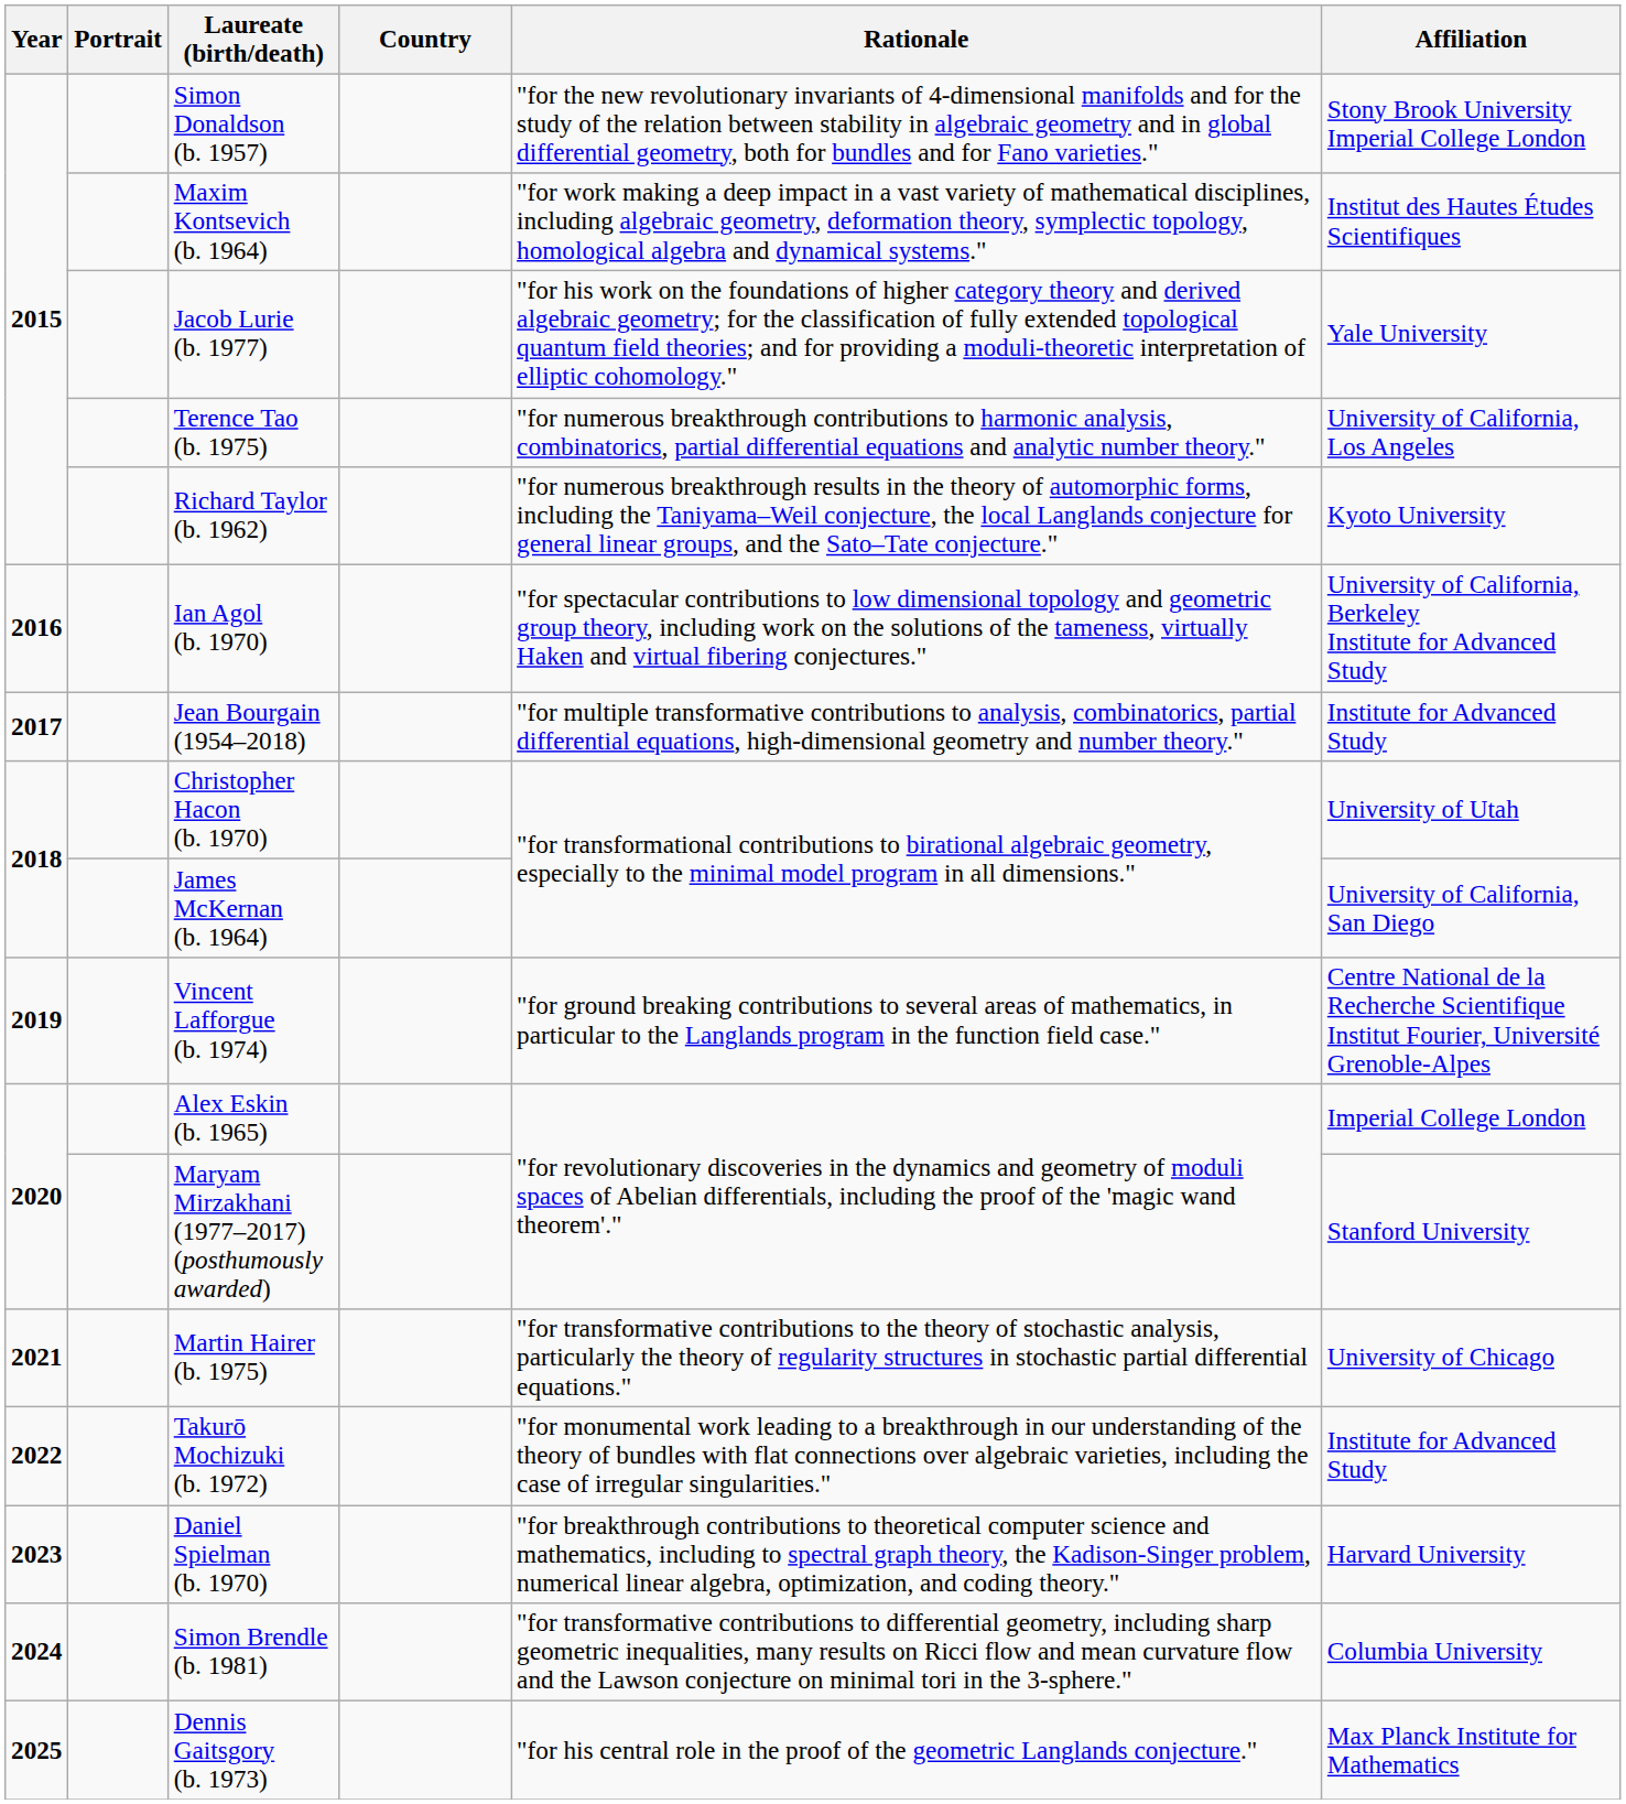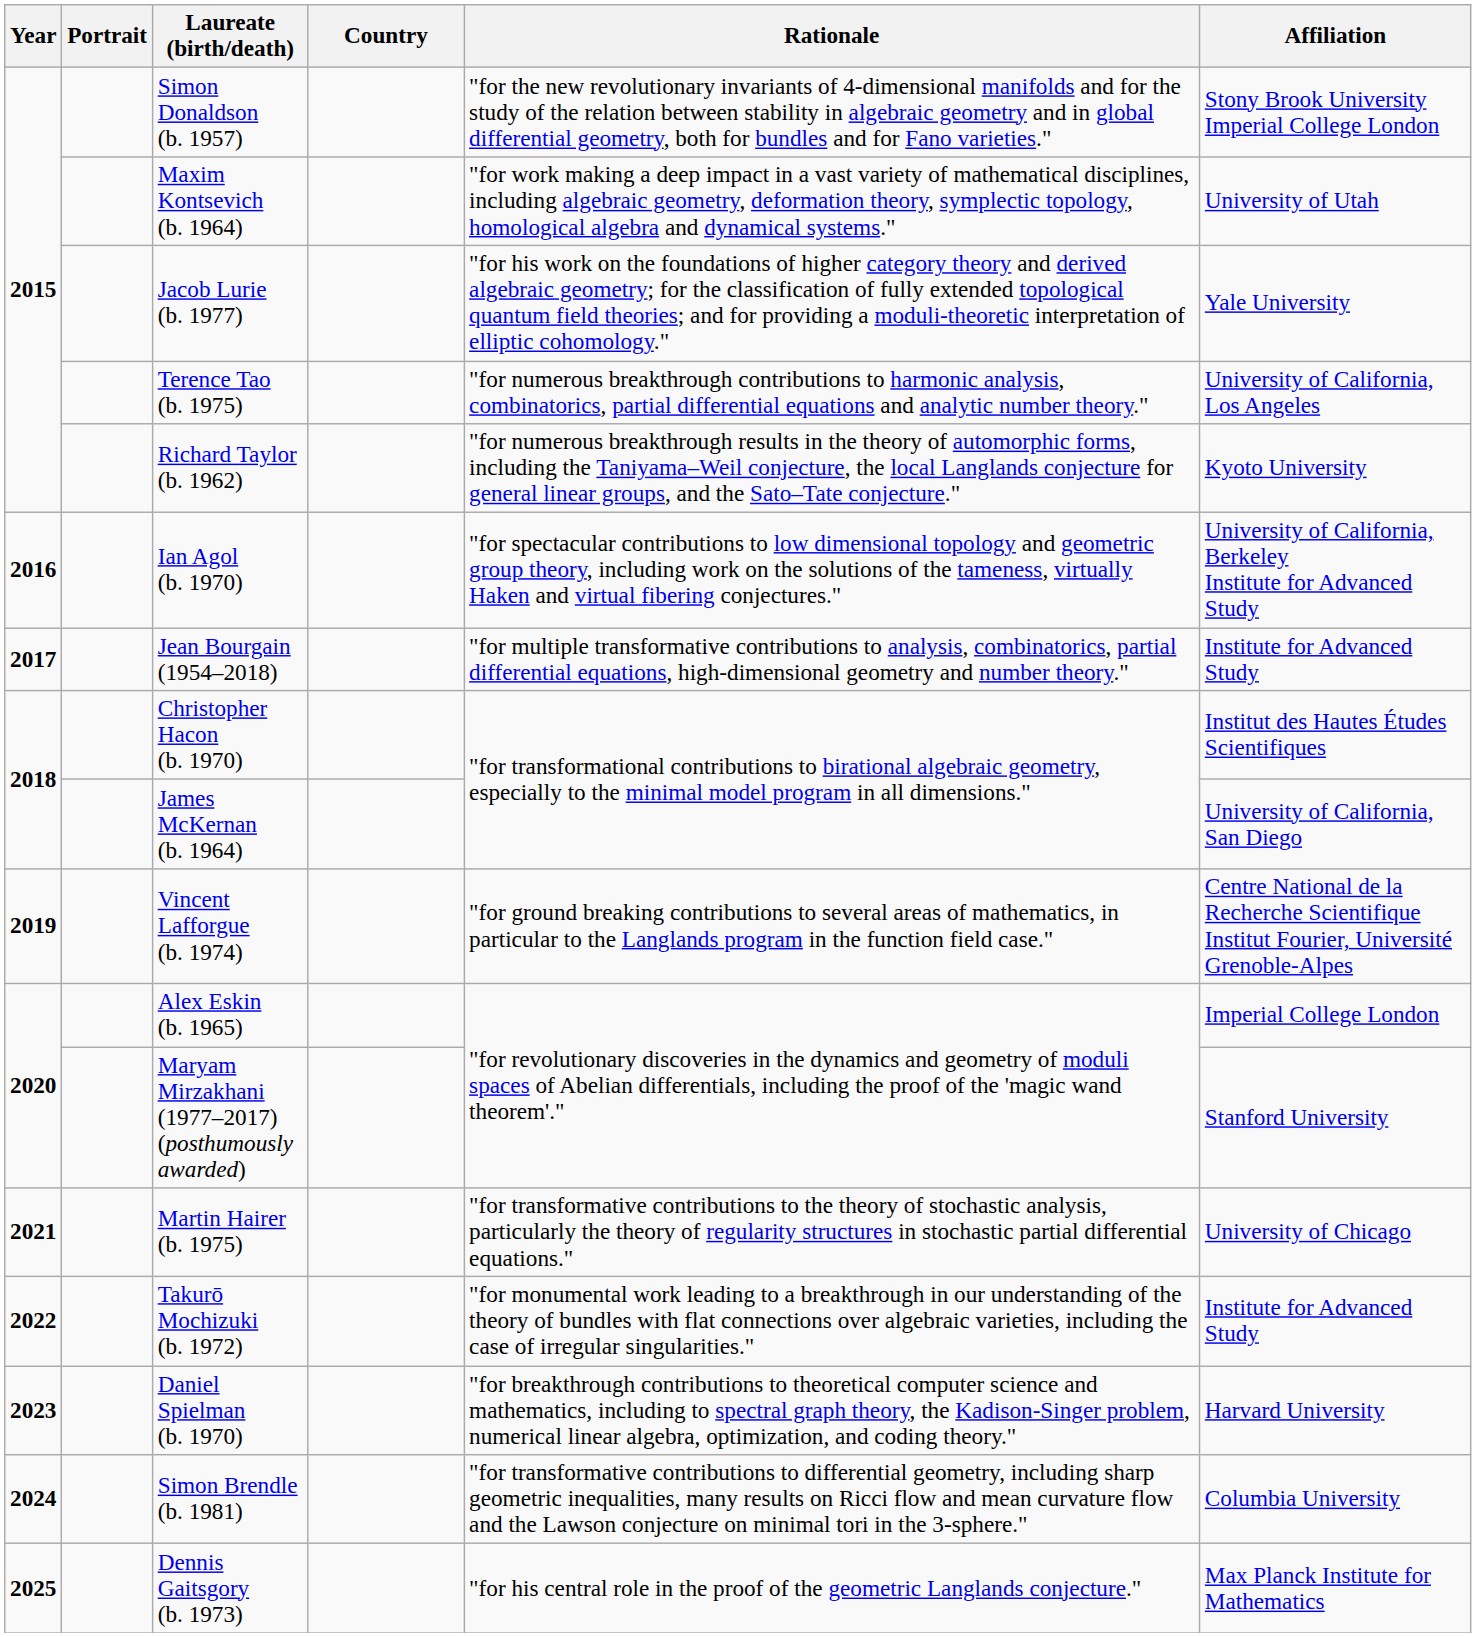 <table class="wikitable sortable mw-collapsible">
 <tr>
 <th>Year</th>
 <th>Portrait</th>
 <th width=100>Laureate<br>(birth/death)</th>
 <th width=100>Country</th>
 <th width=500>Rationale</th>
 <th width=180>Affiliation</th>
 </tr>
 <tr>
 <td rowspan = 5><strong>2015</strong></td>
 <td></td>
 <td data-sort-value="Donaldson"><a href='#'>Simon Donaldson</a><br>(b. 1957)</td>
 <td></td>
 <td>"for the new revolutionary invariants of 4-dimensional <a href='#'>manifolds</a> and for the study of the relation between stability in <a href='#'>algebraic geometry</a> and in <a href='#'>global differential geometry</a>, both for <a href='#'>bundles</a> and for <a href='#'>Fano varieties</a>."</td>
 <td><a href='#'>Stony Brook University</a><br><a href='#'>Imperial College London</a></td>
 </tr>
 <tr>
 <td></td>
 <td data-sort-value="Kontsevich"><a href='#'>Maxim Kontsevich</a><br>(b. 1964)</td>
 <td><br></td>
 <td>"for work making a deep impact in a vast variety of mathematical disciplines, including <a href='#'>algebraic geometry</a>, <a href='#'>deformation theory</a>, <a href='#'>symplectic topology</a>, <a href='#'>homological algebra</a> and <a href='#'>dynamical systems</a>."</td>
-<td><a href='#'>Institut des Hautes Études Scientifiques</a></td>
+<td><a href='#'>University of Utah</a></td>
 </tr>
 <tr>
 <td></td>
 <td data-sort-value="Lurie"><a href='#'>Jacob Lurie</a><br>(b. 1977)</td>
 <td></td>
 <td>"for his work on the foundations of higher <a href='#'>category theory</a> and <a href='#'>derived algebraic geometry</a>; for the classification of fully extended <a href='#'>topological quantum field theories</a>; and for providing a <a href='#'>moduli-theoretic</a> interpretation of <a href='#'>elliptic cohomology</a>."</td>
 <td><a href='#'>Yale University</a></td>
 </tr>
 <tr>
 <td></td>
 <td data-sort-value="Tao"><a href='#'>Terence Tao</a><br>(b. 1975)</td>
 <td><br></td>
 <td>"for numerous breakthrough contributions to <a href='#'>harmonic analysis</a>, <a href='#'>combinatorics</a>, <a href='#'>partial differential equations</a> and <a href='#'>analytic number theory</a>."</td>
 <td><a href='#'>University of California, Los Angeles</a></td>
 </tr>
 <tr>
 <td></td>
 <td data-sort-value="Taylor"><a href='#'>Richard Taylor</a><br>(b. 1962)</td>
 <td><br></td>
 <td>"for numerous breakthrough results in the theory of <a href='#'>automorphic forms</a>, including the <a href='#'>Taniyama–Weil conjecture</a>, the <a href='#'>local Langlands conjecture</a> for <a href='#'>general linear groups</a>, and the <a href='#'>Sato–Tate conjecture</a>."</td>
 <td><a href='#'>Kyoto University</a></td>
 </tr>
 <tr>
 <td><strong>2016</strong></td>
 <td></td>
 <td data-sort-value="Agol"><a href='#'>Ian Agol</a><br>(b. 1970)</td>
 <td></td>
 <td>"for spectacular contributions to <a href='#'>low dimensional topology</a> and <a href='#'>geometric group theory</a>, including work on the solutions of the <a href='#'>tameness</a>, <a href='#'>virtually Haken</a> and <a href='#'>virtual fibering</a> conjectures."</td>
 <td><a href='#'>University of California, Berkeley</a><br><a href='#'>Institute for Advanced Study</a></td>
 </tr>
 <tr>
 <td><strong>2017</strong></td>
 <td></td>
 <td data-sort-value="Bourgain"><a href='#'>Jean Bourgain</a><br>(1954–2018)</td>
 <td></td>
 <td>"for multiple transformative contributions to <a href='#'>analysis</a>, <a href='#'>combinatorics</a>, <a href='#'>partial differential equations</a>,  high-dimensional geometry and  <a href='#'>number theory</a>."</td>
 <td><a href='#'>Institute for Advanced Study</a></td>
 </tr>
 <tr>
 <td rowspan = 2><strong>2018</strong></td>
 <td></td>
 <td data-sort-value="Hacon"><a href='#'>Christopher Hacon</a><br>(b. 1970)</td>
 <td><br></td>
 <td rowspan = 2>"for transformational contributions to <a href='#'>birational algebraic geometry</a>, especially to the <a href='#'>minimal model program</a> in all dimensions."</td>
-<td><a href='#'>University of Utah</a></td>
+<td><a href='#'>Institut des Hautes Études Scientifiques</a></td>
 </tr>
 <tr>
 <td></td>
 <td data-sort-value="McKernan"><a href='#'>James McKernan</a><br>(b. 1964)</td>
 <td></td>
 <td><a href='#'>University of California, San Diego</a></td>
 </tr>
 <tr>
 <td><strong>2019</strong></td>
 <td></td>
 <td data-sort-value="Lafforgue"><a href='#'>Vincent Lafforgue</a><br>(b. 1974)</td>
 <td></td>
 <td>"for ground breaking contributions to several areas of mathematics, in particular to the <a href='#'>Langlands program</a> in the function field case."</td>
 <td><a href='#'>Centre National de la Recherche Scientifique</a><br><a href='#'>Institut Fourier, Université Grenoble-Alpes</a></td>
 </tr>
 <tr>
 <td rowspan = 2><strong>2020</strong></td>
 <td></td>
 <td data-sort-value="Eskin"><a href='#'>Alex Eskin</a><br>(b. 1965)</td>
 <td></td>
 <td rowspan = 2>"for revolutionary discoveries in the dynamics and geometry of <a href='#'>moduli spaces</a> of Abelian differentials, including the proof of the 'magic wand theorem'."</td>
 <td><a href='#'>Imperial College London</a></td>
 </tr>
 <tr>
 <td></td>
 <td data-sort-value="Mirzakhani"><a href='#'>Maryam Mirzakhani</a><br>(1977–2017)<br>(<em>posthumously awarded</em>)</td>
 <td><br></td>
 <td><a href='#'>Stanford University</a></td>
 </tr>
 <tr>
 <td><strong>2021</strong></td>
 <td></td>
 <td data-sort-value="Hairer"><a href='#'>Martin Hairer</a><br>(b. 1975)</td>
 <td><br></td>
 <td>"for transformative contributions to the theory of stochastic analysis, particularly the theory of <a href='#'>regularity structures</a> in stochastic partial differential equations."</td>
 <td><a href='#'>University of Chicago</a></td>
 </tr>
 <tr>
 <td><strong>2022</strong></td>
 <td></td>
 <td data-sort-value="Mochizuki"><a href='#'>Takurō Mochizuki</a><br>(b. 1972)</td>
 <td></td>
 <td>"for monumental work leading to a breakthrough in our understanding of the theory of bundles with flat connections over algebraic varieties, including the case of irregular singularities."</td>
 <td><a href='#'>Institute for Advanced Study</a></td>
 </tr>
 <tr>
 <td><strong>2023</strong></td>
 <td></td>
 <td data-sort-value="Spielman"><a href='#'>Daniel Spielman</a><br>(b. 1970)</td>
 <td></td>
 <td>"for breakthrough contributions to theoretical computer science and mathematics, including to <a href='#'>spectral graph theory</a>, the <a href='#'>Kadison-Singer problem</a>, numerical linear algebra, optimization, and coding theory."</td>
 <td><a href='#'>Harvard University</a></td>
 </tr>
 <tr>
 <td><strong>2024</strong></td>
 <td></td>
 <td><a href='#'>Simon Brendle</a><br>(b. 1981)</td>
 <td><br></td>
 <td>"for transformative contributions to differential geometry, including sharp geometric inequalities, many results on Ricci flow and mean curvature flow and the Lawson conjecture on minimal tori in the 3-sphere."</td>
 <td><a href='#'>Columbia University</a></td>
 </tr>
 <tr>
 <td><strong>2025</strong></td>
 <td></td>
 <td><a href='#'>Dennis Gaitsgory</a><br>(b. 1973)</td>
 <td><br></td>
 <td>"for his central role in the proof of the <a href='#'>geometric Langlands conjecture</a>."</td>
 <td><a href='#'>Max Planck Institute for Mathematics</a></td>
 </tr>
 </table>
